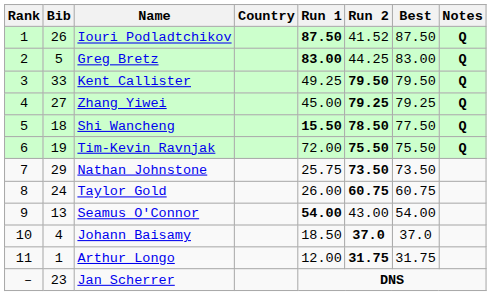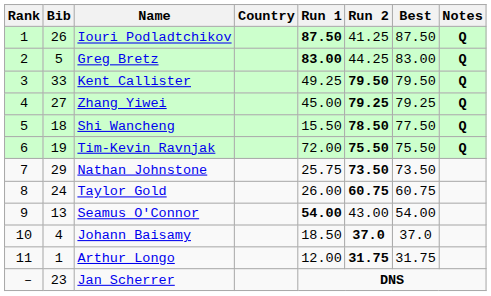 <table class="wikitable sortable" style="text-align:center">
 <tr>
 <th>Rank</th>
 <th>Bib</th>
 <th>Name</th>
 <th>Country</th>
 <th>Run 1</th>
 <th>Run 2</th>
 <th>Best</th>
 <th>Notes</th>
 </tr>
 <tr bgcolor="#ccffcc">
 <td>1</td>
 <td>26</td>
 <td align=left><a href='#'>Iouri Podladtchikov</a></td>
 <td align=left></td>
 <td><strong>87.50</strong></td>
-<td>41.52</td>
+<td>41.25</td>
 <td>87.50</td>
 <td><strong>Q</strong></td>
 </tr>
 <tr bgcolor="#ccffcc">
 <td>2</td>
 <td>5</td>
 <td align=left><a href='#'>Greg Bretz</a></td>
 <td align=left></td>
 <td><strong>83.00</strong></td>
 <td>44.25</td>
 <td>83.00</td>
 <td><strong>Q</strong></td>
 </tr>
 <tr bgcolor="#ccffcc">
 <td>3</td>
 <td>33</td>
 <td align=left><a href='#'>Kent Callister</a></td>
 <td align=left></td>
 <td>49.25</td>
 <td><strong>79.50</strong></td>
 <td>79.50</td>
 <td><strong>Q</strong></td>
 </tr>
 <tr bgcolor="#ccffcc">
 <td>4</td>
 <td>27</td>
 <td align=left><a href='#'>Zhang Yiwei</a></td>
 <td align=left></td>
 <td>45.00</td>
 <td><strong>79.25</strong></td>
 <td>79.25</td>
 <td><strong>Q</strong></td>
 </tr>
 <tr bgcolor="#ccffcc">
 <td>5</td>
 <td>18</td>
 <td align=left><a href='#'>Shi Wancheng</a></td>
 <td align=left></td>
-<td><strong>15.50</strong></td>
+<td>15.50</td>
 <td><strong>78.50</strong></td>
 <td>77.50</td>
 <td><strong>Q</strong></td>
 </tr>
 <tr bgcolor="#ccffcc">
 <td>6</td>
 <td>19</td>
 <td align=left><a href='#'>Tim-Kevin Ravnjak</a></td>
 <td align=left></td>
 <td>72.00</td>
 <td><strong>75.50</strong></td>
 <td>75.50</td>
 <td><strong>Q</strong></td>
 </tr>
 <tr>
 <td>7</td>
 <td>29</td>
 <td align=left><a href='#'>Nathan Johnstone</a></td>
 <td align=left></td>
 <td>25.75</td>
 <td><strong>73.50</strong></td>
 <td>73.50</td>
 <td></td>
 </tr>
 <tr>
 <td>8</td>
 <td>24</td>
 <td align=left><a href='#'>Taylor Gold</a></td>
 <td align=left></td>
 <td>26.00</td>
 <td><strong>60.75</strong></td>
 <td>60.75</td>
 <td></td>
 </tr>
 <tr>
 <td>9</td>
 <td>13</td>
 <td align=left><a href='#'>Seamus O'Connor</a></td>
 <td align=left></td>
 <td><strong>54.00</strong></td>
 <td>43.00</td>
 <td>54.00</td>
 <td></td>
 </tr>
 <tr>
 <td>10</td>
 <td>4</td>
 <td align=left><a href='#'>Johann Baisamy</a></td>
 <td align=left></td>
 <td>18.50</td>
 <td><strong>37.0</strong></td>
 <td>37.0</td>
 <td></td>
 </tr>
 <tr>
 <td>11</td>
 <td>1</td>
 <td align=left><a href='#'>Arthur Longo</a></td>
 <td align=left></td>
 <td>12.00</td>
 <td><strong>31.75</strong></td>
 <td>31.75</td>
 <td></td>
 </tr>
 <tr>
 <td> –</td>
 <td>23</td>
 <td align=left><a href='#'>Jan Scherrer</a></td>
 <td align=left></td>
 <td colspan=4><strong>DNS</strong></td>
 </tr>
 </table>
